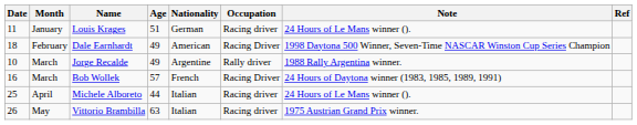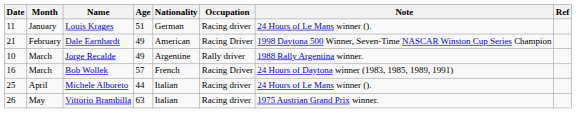 <table class="wikitable" style="font-size:85%;">
 <tr>
 <th>Date</th>
 <th>Month</th>
 <th>Name</th>
 <th>Age</th>
 <th>Nationality</th>
 <th>Occupation</th>
 <th>Note</th>
 <th>Ref</th>
 </tr>
 <tr>
 <td>11</td>
 <td>January</td>
 <td><a href='#'>Louis Krages</a></td>
 <td>51</td>
 <td>German</td>
 <td>Racing driver</td>
 <td><a href='#'>24 Hours of Le Mans</a> winner ().</td>
 <td></td>
 </tr>
 <tr>
-<td>18</td>
+<td>21</td>
 <td>February</td>
 <td><a href='#'>Dale Earnhardt</a></td>
 <td>49</td>
 <td>American</td>
 <td>Racing Driver</td>
 <td><a href='#'>1998 Daytona 500</a> Winner, Seven-Time <a href='#'>NASCAR Winston Cup Series</a> Champion</td>
 </tr>
 <tr>
 <td>10</td>
 <td>March</td>
 <td><a href='#'>Jorge Recalde</a></td>
 <td>49</td>
 <td>Argentine</td>
 <td>Rally driver</td>
 <td><a href='#'>1988 Rally Argentina</a> winner.</td>
 <td></td>
 </tr>
 <tr>
 <td>16</td>
 <td>March</td>
 <td><a href='#'>Bob Wollek</a></td>
 <td>57</td>
 <td>French</td>
 <td>Racing Driver</td>
 <td><a href='#'>24 Hours of Daytona</a> winner (1983, 1985, 1989, 1991)</td>
 </tr>
 <tr>
 <td>25</td>
 <td>April</td>
 <td><a href='#'>Michele Alboreto</a></td>
 <td>44</td>
 <td>Italian</td>
 <td>Racing driver</td>
 <td><a href='#'>24 Hours of Le Mans</a> winner ().</td>
 <td></td>
 </tr>
 <tr>
 <td>26</td>
 <td>May</td>
 <td><a href='#'>Vittorio Brambilla</a></td>
 <td>63</td>
 <td>Italian</td>
 <td>Racing driver</td>
 <td><a href='#'>1975 Austrian Grand Prix</a> winner.</td>
 <td></td>
 </tr>
 </table>
